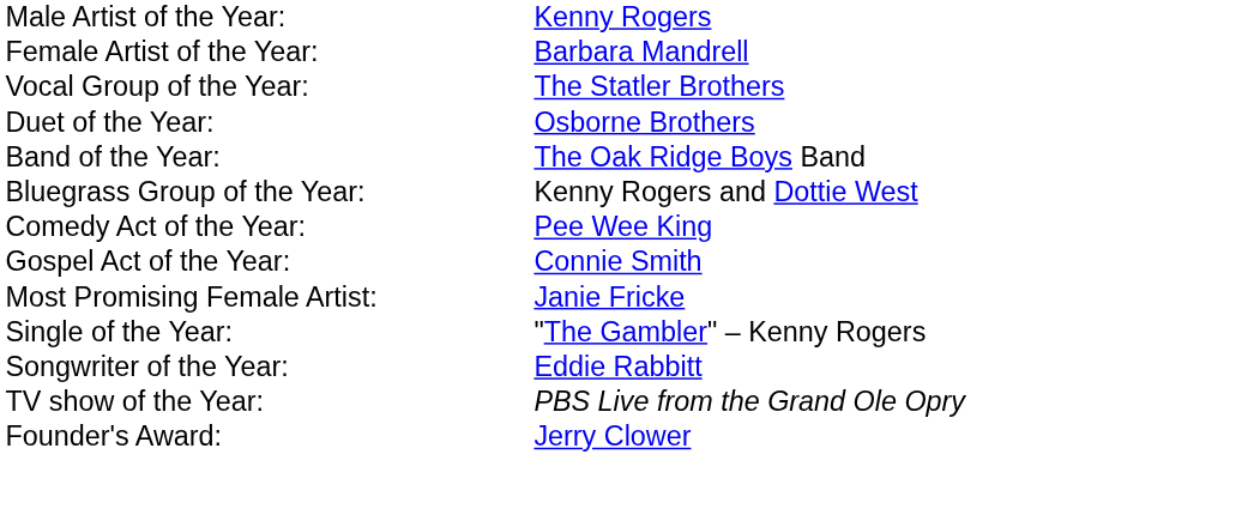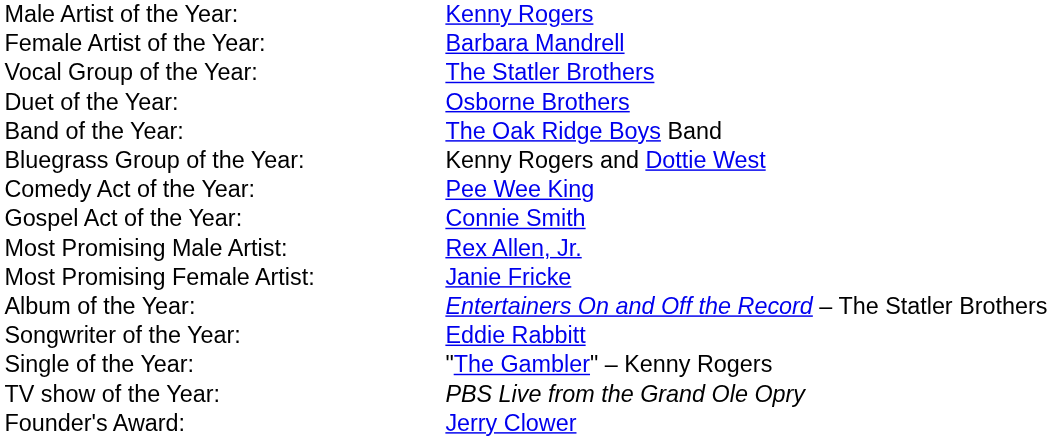 <table cellspacing="0" border="0" cellpadding="1">
 <tr>
 <td style="width:300px;">Male Artist of the Year:</td>
 <td><a href='#'>Kenny Rogers</a></td>
 </tr>
 <tr>
 <td>Female Artist of the Year:</td>
 <td><a href='#'>Barbara Mandrell</a></td>
 </tr>
 <tr>
 <td>Vocal Group of the Year:</td>
 <td><a href='#'>The Statler Brothers</a></td>
 </tr>
 <tr>
 <td>Duet of the Year:</td>
 <td><a href='#'>Osborne Brothers</a></td>
 </tr>
 <tr>
 <td>Band of the Year:</td>
 <td><a href='#'>The Oak Ridge Boys</a> Band</td>
 </tr>
 <tr>
 <td>Bluegrass Group of the Year:</td>
 <td>Kenny Rogers and <a href='#'>Dottie West</a></td>
 </tr>
 <tr>
 <td>Comedy Act of the Year:</td>
 <td><a href='#'>Pee Wee King</a></td>
 </tr>
 <tr>
 <td>Gospel Act of the Year:</td>
 <td><a href='#'>Connie Smith</a></td>
 </tr>
 <tr>
+<td>Most Promising Male Artist:</td>
+<td><a href='#'>Rex Allen, Jr.</a></td>
+</tr>
+<tr>
 <td>Most Promising Female Artist:</td>
 <td><a href='#'>Janie Fricke</a></td>
 </tr>
 <tr>
-<td>Single of the Year:</td>
-<td>"<a href='#'>The Gambler</a>" – Kenny Rogers</td>
+<td>Album of the Year:</td>
+<td><em><a href='#'>Entertainers On and Off the Record</a></em> – The Statler Brothers</td>
 </tr>
 <tr>
 <td>Songwriter of the Year:</td>
 <td><a href='#'>Eddie Rabbitt</a></td>
+</tr>
+<tr>
+<td>Single of the Year:</td>
+<td>"<a href='#'>The Gambler</a>" – Kenny Rogers</td>
 </tr>
 <tr>
 <td>TV show of the Year:</td>
 <td><em>PBS Live from the Grand Ole Opry</em></td>
 </tr>
 <tr>
 <td>Founder's Award:</td>
 <td><a href='#'>Jerry Clower</a></td>
 </tr>
 <tr>
 </tr>
 </table>
